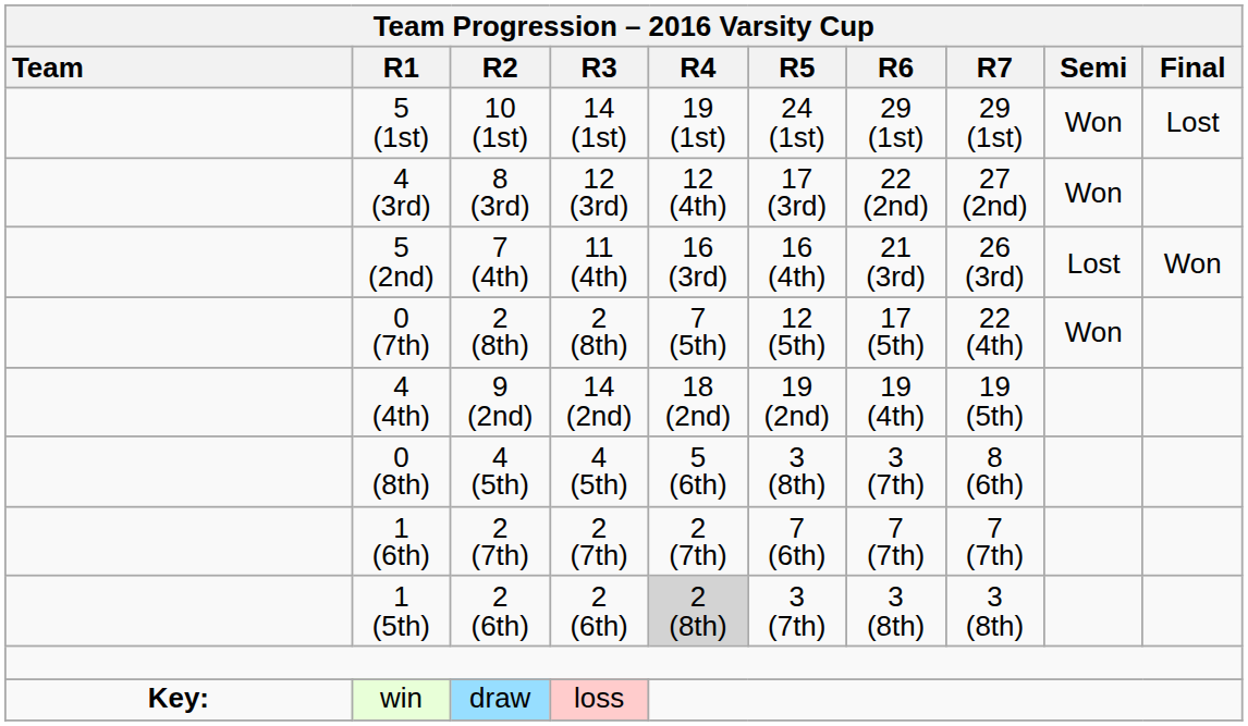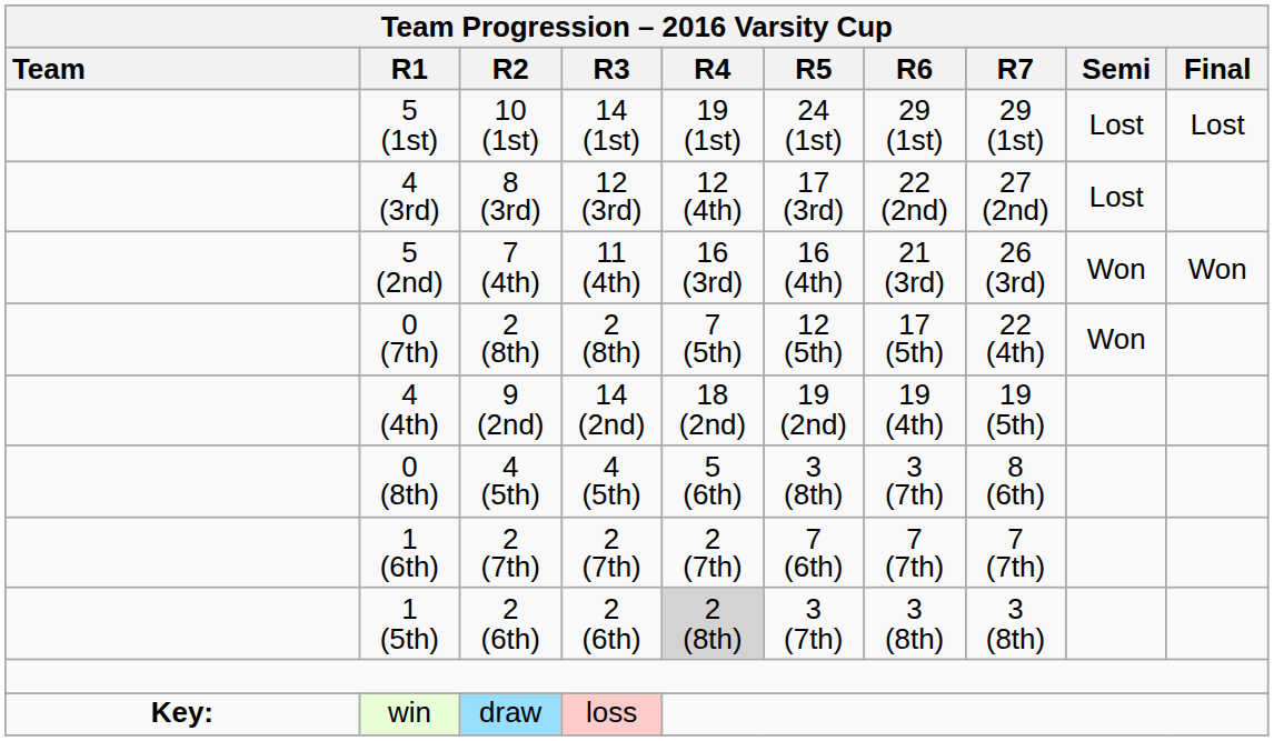 <table class="wikitable collapsible" style="text-align:center; line-height:100%; width:50%; font-size:90%">
 <tr>
 <th colspan=100%>Team Progression – 2016 Varsity Cup</th>
 </tr>
 <tr>
 <th style="text-align:left; width:28%;">Team</th>
 <th style="width:8%;">R1</th>
 <th style="width:8%;">R2</th>
 <th style="width:8%;">R3</th>
 <th style="width:8%;">R4</th>
 <th style="width:8%;">R5</th>
 <th style="width:8%;">R6</th>
 <th style="width:8%;">R7</th>
 <th style="width:8%;">Semi</th>
 <th style="width:8%;">Final</th>
 </tr>
 <tr>
 <td align=left></td>
 <td>5 <br> (1st)</td>
 <td>10 <br> (1st)</td>
 <td>14 <br> (1st)</td>
 <td>19 <br> (1st)</td>
 <td>24 <br> (1st)</td>
 <td>29 <br> (1st)</td>
 <td>29 <br> (1st)</td>
-<td>Won</td>
+<td>Lost</td>
 <td>Lost</td>
 </tr>
 <tr>
 <td align=left></td>
 <td>4 <br> (3rd)</td>
 <td>8 <br> (3rd)</td>
 <td>12 <br> (3rd)</td>
 <td>12 <br> (4th)</td>
 <td>17 <br> (3rd)</td>
 <td>22 <br> (2nd)</td>
 <td>27 <br> (2nd)</td>
-<td>Won</td>
+<td>Lost</td>
 <td> </td>
 </tr>
 <tr>
 <td align=left></td>
 <td>5 <br> (2nd)</td>
 <td>7 <br> (4th)</td>
 <td>11 <br> (4th)</td>
 <td>16 <br> (3rd)</td>
 <td>16 <br> (4th)</td>
 <td>21 <br> (3rd)</td>
 <td>26 <br> (3rd)</td>
-<td>Lost</td>
+<td>Won</td>
 <td>Won</td>
 </tr>
 <tr>
 <td align=left></td>
 <td>0 <br> (7th)</td>
 <td>2 <br> (8th)</td>
 <td>2 <br> (8th)</td>
 <td>7 <br> (5th)</td>
 <td>12 <br> (5th)</td>
 <td>17 <br> (5th)</td>
 <td>22 <br> (4th)</td>
 <td>Won</td>
 <td> </td>
 </tr>
 <tr>
 <td align=left></td>
 <td>4 <br> (4th)</td>
 <td>9 <br> (2nd)</td>
 <td>14 <br> (2nd)</td>
 <td>18 <br> (2nd)</td>
 <td>19 <br> (2nd)</td>
 <td>19 <br> (4th)</td>
 <td>19 <br> (5th)</td>
 <td> </td>
 <td> </td>
 </tr>
 <tr>
 <td align=left></td>
 <td>0 <br> (8th)</td>
 <td>4 <br> (5th)</td>
 <td>4 <br> (5th)</td>
 <td>5 <br> (6th)</td>
 <td>3  <br> (8th)</td>
 <td>3 <br> (7th)</td>
 <td>8 <br> (6th)</td>
 <td> </td>
 <td> </td>
 </tr>
 <tr>
 <td align=left></td>
 <td>1 <br> (6th)</td>
 <td>2 <br> (7th)</td>
 <td>2 <br> (7th)</td>
 <td>2 <br> (7th)</td>
 <td>7 <br> (6th)</td>
 <td>7 <br> (7th)</td>
 <td>7 <br> (7th)</td>
 <td> </td>
 <td> </td>
 </tr>
 <tr>
 <td align=left></td>
 <td>1 <br> (5th)</td>
 <td>2 <br> (6th)</td>
 <td>2 <br> (6th)</td>
 <td style="background: lightgrey;">2 <br> (8th)</td>
 <td>3 <br> (7th)</td>
 <td>3 <br> (8th)</td>
 <td>3 <br> (8th)</td>
 <td> </td>
 <td> </td>
 </tr>
 <tr>
 <td colspan=100% style="height:10px"></td>
 </tr>
 <tr>
 <td><strong>Key:</strong></td>
 <td style="background:#E8FFD8;">win</td>
 <td style="background:#97DEFF;">draw</td>
 <td style="background:#FFCCCC;">loss</td>
 <td colspan="100%"></td>
 </tr>
 </table>
